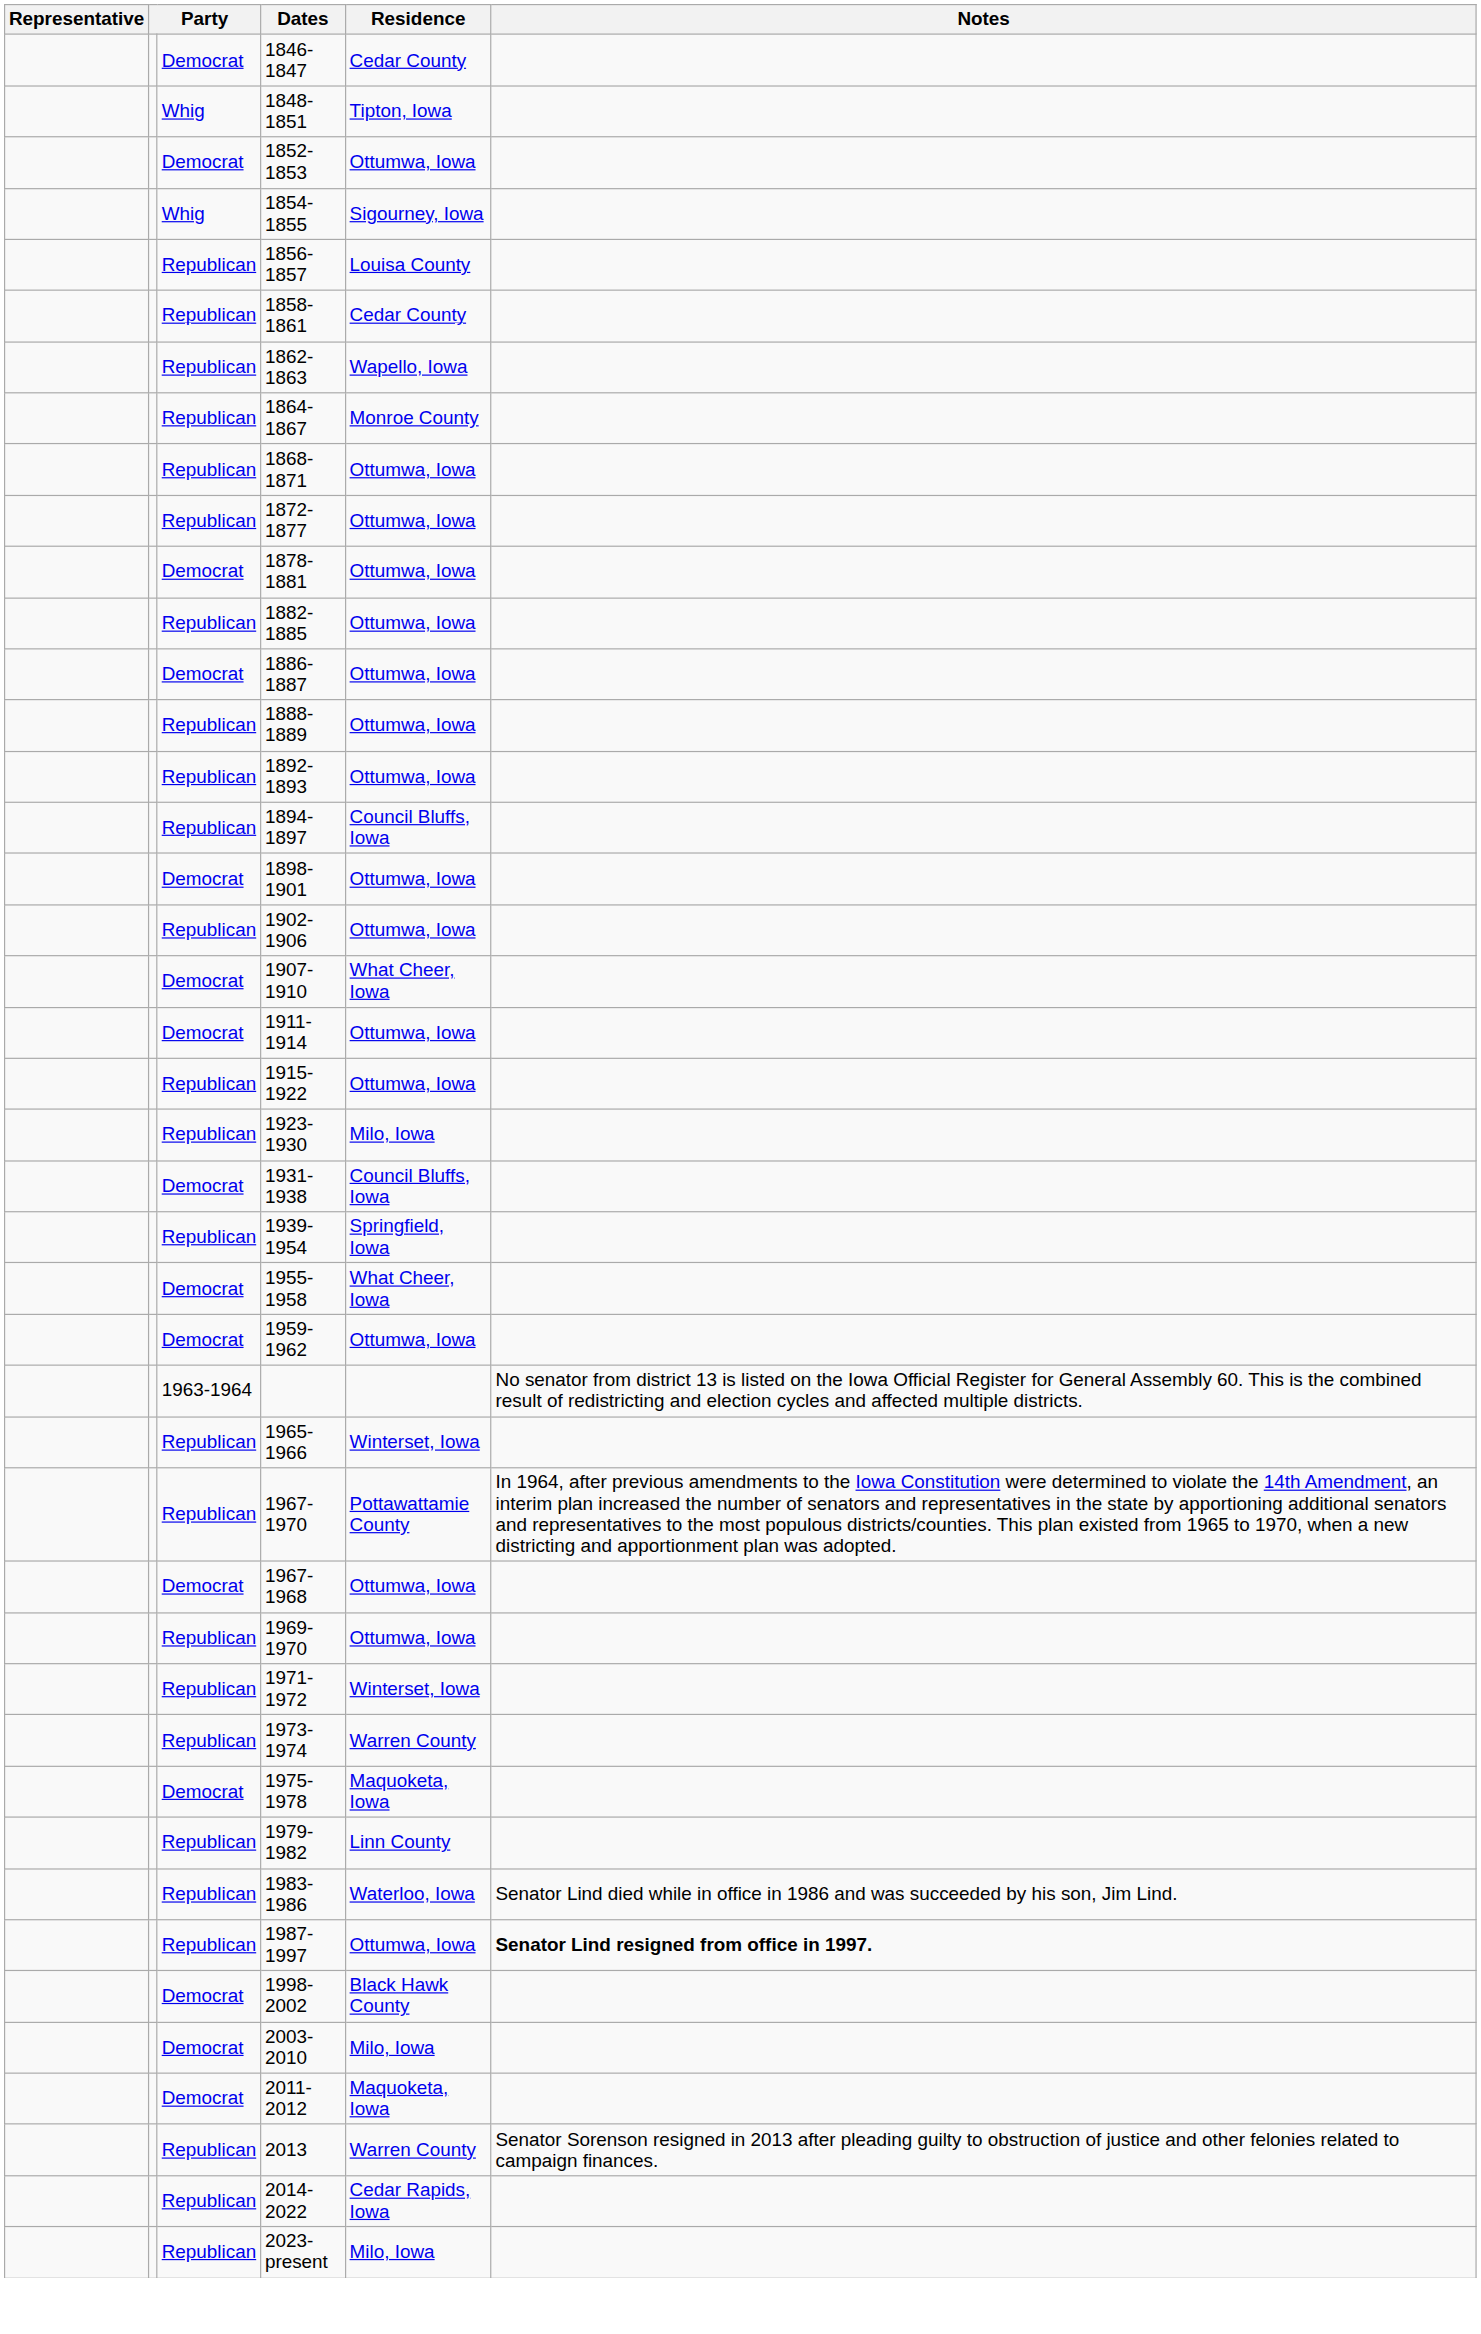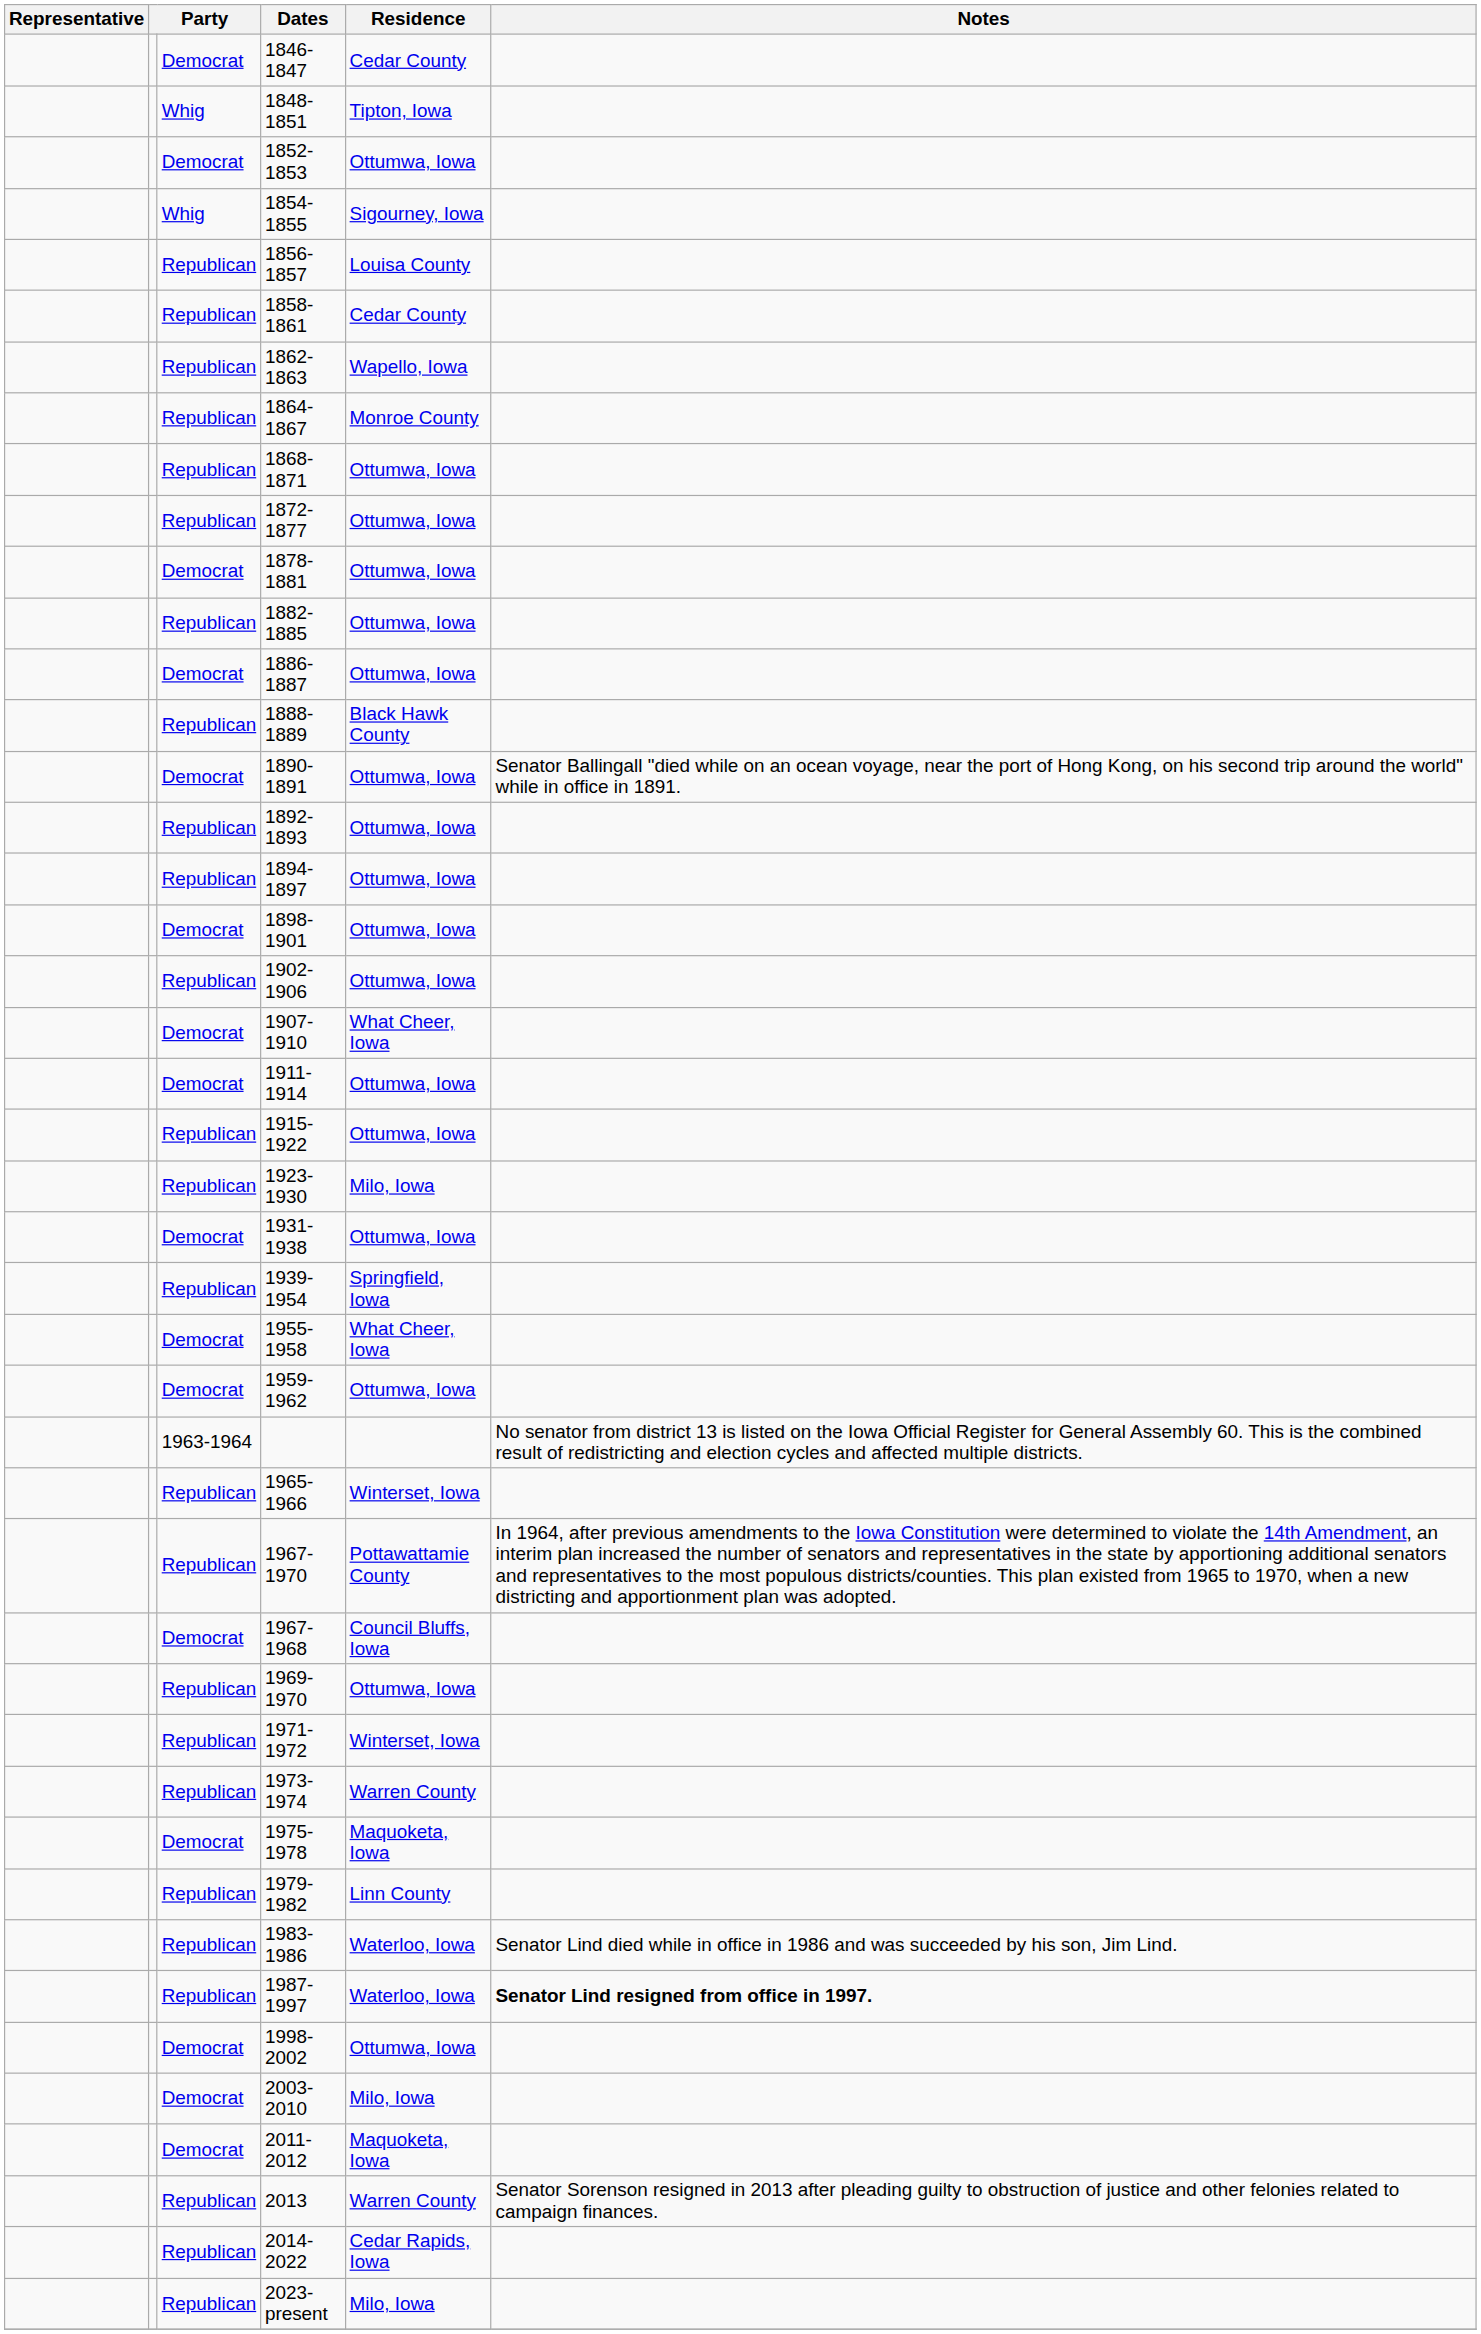 <table class="sortable wikitable">
 <tr valign=bottom>
 <th>Representative</th>
 <th colspan="2">Party</th>
 <th>Dates</th>
 <th>Residence</th>
 <th>Notes</th>
 </tr>
 <tr>
 <td></td>
 <td bgcolor=></td>
 <td><a href='#'>Democrat</a></td>
 <td>1846-1847</td>
 <td><a href='#'>Cedar County</a></td>
 <td></td>
 </tr>
 <tr>
 <td></td>
 <td bgcolor=></td>
 <td><a href='#'>Whig</a></td>
 <td>1848-1851</td>
 <td><a href='#'>Tipton, Iowa</a></td>
 <td></td>
 </tr>
 <tr>
 <td></td>
 <td bgcolor=></td>
 <td><a href='#'>Democrat</a></td>
 <td>1852-1853</td>
 <td><a href='#'>Ottumwa, Iowa</a></td>
 <td></td>
 </tr>
 <tr>
 <td></td>
 <td bgcolor=></td>
 <td><a href='#'>Whig</a></td>
 <td>1854-1855</td>
 <td><a href='#'>Sigourney, Iowa</a></td>
 <td></td>
 </tr>
 <tr>
 <td></td>
 <td bgcolor=></td>
 <td><a href='#'>Republican</a></td>
 <td>1856-1857</td>
 <td><a href='#'>Louisa County</a></td>
 <td></td>
 </tr>
 <tr>
 <td></td>
 <td bgcolor=></td>
 <td><a href='#'>Republican</a></td>
 <td>1858-1861</td>
 <td><a href='#'>Cedar County</a></td>
 <td></td>
 </tr>
 <tr>
 <td></td>
 <td bgcolor=></td>
 <td><a href='#'>Republican</a></td>
 <td>1862-1863</td>
 <td><a href='#'>Wapello, Iowa</a></td>
 <td></td>
 </tr>
 <tr>
 <td></td>
 <td bgcolor=></td>
 <td><a href='#'>Republican</a></td>
 <td>1864-1867</td>
 <td><a href='#'>Monroe County</a></td>
 <td></td>
 </tr>
 <tr>
 <td></td>
 <td bgcolor=></td>
 <td><a href='#'>Republican</a></td>
 <td>1868-1871</td>
 <td><a href='#'>Ottumwa, Iowa</a></td>
 <td></td>
 </tr>
 <tr>
 <td></td>
 <td bgcolor=></td>
 <td><a href='#'>Republican</a></td>
 <td>1872-1877</td>
 <td><a href='#'>Ottumwa, Iowa</a></td>
 <td></td>
 </tr>
 <tr>
 <td></td>
 <td bgcolor=></td>
 <td><a href='#'>Democrat</a></td>
 <td>1878-1881</td>
 <td><a href='#'>Ottumwa, Iowa</a></td>
 <td></td>
 </tr>
 <tr>
 <td></td>
 <td bgcolor=></td>
 <td><a href='#'>Republican</a></td>
 <td>1882-1885</td>
 <td><a href='#'>Ottumwa, Iowa</a></td>
 <td></td>
 </tr>
 <tr>
 <td></td>
 <td bgcolor=></td>
 <td><a href='#'>Democrat</a></td>
 <td>1886-1887</td>
 <td><a href='#'>Ottumwa, Iowa</a></td>
 <td></td>
 </tr>
 <tr>
 <td></td>
 <td bgcolor=></td>
 <td><a href='#'>Republican</a></td>
 <td>1888-1889</td>
+<td><a href='#'>Black Hawk County</a></td>
+<td></td>
+</tr>
+<tr>
+<td></td>
+<td bgcolor=></td>
+<td><a href='#'>Democrat</a></td>
+<td>1890-1891</td>
 <td><a href='#'>Ottumwa, Iowa</a></td>
-<td></td>
+<td>Senator Ballingall "died while on an ocean voyage, near the port of Hong Kong, on his second trip around the world" while in office in 1891.</td>
 </tr>
 <tr>
 <td></td>
 <td bgcolor=></td>
 <td><a href='#'>Republican</a></td>
 <td>1892-1893</td>
 <td><a href='#'>Ottumwa, Iowa</a></td>
 <td></td>
 </tr>
 <tr>
 <td></td>
 <td bgcolor=></td>
 <td><a href='#'>Republican</a></td>
 <td>1894-1897</td>
-<td><a href='#'>Council Bluffs, Iowa</a></td>
+<td><a href='#'>Ottumwa, Iowa</a></td>
 <td></td>
 </tr>
 <tr>
 <td></td>
 <td bgcolor=></td>
 <td><a href='#'>Democrat</a></td>
 <td>1898-1901</td>
 <td><a href='#'>Ottumwa, Iowa</a></td>
 <td></td>
 </tr>
 <tr>
 <td></td>
 <td bgcolor=></td>
 <td><a href='#'>Republican</a></td>
 <td>1902-1906</td>
 <td><a href='#'>Ottumwa, Iowa</a></td>
 <td></td>
 </tr>
 <tr>
 <td></td>
 <td bgcolor=></td>
 <td><a href='#'>Democrat</a></td>
 <td>1907-1910</td>
 <td><a href='#'>What Cheer, Iowa</a></td>
 <td></td>
 </tr>
 <tr>
 <td></td>
 <td bgcolor=></td>
 <td><a href='#'>Democrat</a></td>
 <td>1911-1914</td>
 <td><a href='#'>Ottumwa, Iowa</a></td>
 <td></td>
 </tr>
 <tr>
 <td></td>
 <td bgcolor=></td>
 <td><a href='#'>Republican</a></td>
 <td>1915-1922</td>
 <td><a href='#'>Ottumwa, Iowa</a></td>
 <td></td>
 </tr>
 <tr>
 <td></td>
 <td bgcolor=></td>
 <td><a href='#'>Republican</a></td>
 <td>1923-1930</td>
 <td><a href='#'>Milo, Iowa</a></td>
 <td></td>
 </tr>
 <tr>
 <td></td>
 <td bgcolor=></td>
 <td><a href='#'>Democrat</a></td>
 <td>1931-1938</td>
-<td><a href='#'>Council Bluffs, Iowa</a></td>
+<td><a href='#'>Ottumwa, Iowa</a></td>
 <td></td>
 </tr>
 <tr>
 <td></td>
 <td bgcolor=></td>
 <td><a href='#'>Republican</a></td>
 <td>1939-1954</td>
 <td><a href='#'>Springfield, Iowa</a></td>
 <td></td>
 </tr>
 <tr>
 <td></td>
 <td bgcolor=></td>
 <td><a href='#'>Democrat</a></td>
 <td>1955-1958</td>
 <td><a href='#'>What Cheer, Iowa</a></td>
 <td></td>
 </tr>
 <tr>
 <td></td>
 <td bgcolor=></td>
 <td><a href='#'>Democrat</a></td>
 <td>1959-1962</td>
 <td><a href='#'>Ottumwa, Iowa</a></td>
 <td></td>
 </tr>
 <tr>
 <td></td>
 <td></td>
 <td>1963-1964</td>
 <td></td>
 <td></td>
 <td>No senator from district 13 is listed on the Iowa Official Register for General Assembly 60. This is the combined result of redistricting and election cycles and affected multiple districts.</td>
 </tr>
 <tr>
 <td></td>
 <td bgcolor=></td>
 <td><a href='#'>Republican</a></td>
 <td>1965-1966</td>
 <td><a href='#'>Winterset, Iowa</a></td>
 <td></td>
 </tr>
 <tr>
 <td></td>
 <td bgcolor=></td>
 <td><a href='#'>Republican</a></td>
 <td>1967-1970</td>
 <td><a href='#'>Pottawattamie County</a></td>
 <td>In 1964, after previous amendments to the <a href='#'>Iowa Constitution</a> were determined to violate the <a href='#'>14th Amendment</a>, an interim plan increased the number of senators and representatives in the state by apportioning additional senators and representatives to the most populous districts/counties. This plan existed from 1965 to 1970, when a new districting and apportionment plan was adopted.</td>
 </tr>
 <tr>
 <td></td>
 <td bgcolor=></td>
 <td><a href='#'>Democrat</a></td>
 <td>1967-1968</td>
-<td><a href='#'>Ottumwa, Iowa</a></td>
+<td><a href='#'>Council Bluffs, Iowa</a></td>
 <td></td>
 </tr>
 <tr>
 <td></td>
 <td bgcolor=></td>
 <td><a href='#'>Republican</a></td>
 <td>1969-1970</td>
 <td><a href='#'>Ottumwa, Iowa</a></td>
 <td></td>
 </tr>
 <tr>
 <td></td>
 <td bgcolor=></td>
 <td><a href='#'>Republican</a></td>
 <td>1971-1972</td>
 <td><a href='#'>Winterset, Iowa</a></td>
 <td></td>
 </tr>
 <tr>
 <td></td>
 <td bgcolor=></td>
 <td><a href='#'>Republican</a></td>
 <td>1973-1974</td>
 <td><a href='#'>Warren County</a></td>
 <td></td>
 </tr>
 <tr>
 <td></td>
 <td bgcolor=></td>
 <td><a href='#'>Democrat</a></td>
 <td>1975-1978</td>
 <td><a href='#'>Maquoketa, Iowa</a></td>
 <td></td>
 </tr>
 <tr>
 <td></td>
 <td bgcolor=></td>
 <td><a href='#'>Republican</a></td>
 <td>1979-1982</td>
 <td><a href='#'>Linn County</a></td>
 <td></td>
 </tr>
 <tr>
 <td></td>
 <td bgcolor=></td>
 <td><a href='#'>Republican</a></td>
 <td>1983-1986</td>
 <td><a href='#'>Waterloo, Iowa</a></td>
 <td>Senator Lind died while in office in 1986 and was succeeded by his son, Jim Lind.</td>
 </tr>
 <tr>
 <td></td>
 <td bgcolor=></td>
 <td><a href='#'>Republican</a></td>
 <td>1987-1997</td>
-<td><a href='#'>Ottumwa, Iowa</a></td>
+<td><a href='#'>Waterloo, Iowa</a></td>
 <td><strong>Senator Lind resigned from office in 1997.</strong></td>
 </tr>
 <tr>
 <td></td>
 <td bgcolor=></td>
 <td><a href='#'>Democrat</a></td>
 <td>1998-2002</td>
-<td><a href='#'>Black Hawk County</a></td>
+<td><a href='#'>Ottumwa, Iowa</a></td>
 <td></td>
 </tr>
 <tr>
 <td></td>
 <td bgcolor=></td>
 <td><a href='#'>Democrat</a></td>
 <td>2003-2010</td>
 <td><a href='#'>Milo, Iowa</a></td>
 <td></td>
 </tr>
 <tr>
 <td></td>
 <td bgcolor=></td>
 <td><a href='#'>Democrat</a></td>
 <td>2011-2012</td>
 <td><a href='#'>Maquoketa, Iowa</a></td>
 <td></td>
 </tr>
 <tr>
 <td></td>
 <td bgcolor=></td>
 <td><a href='#'>Republican</a></td>
 <td>2013</td>
 <td><a href='#'>Warren County</a></td>
 <td>Senator Sorenson resigned in 2013 after pleading guilty to obstruction of justice and other felonies related to campaign finances.</td>
 </tr>
 <tr>
 <td></td>
 <td bgcolor=></td>
 <td><a href='#'>Republican</a></td>
 <td>2014-2022</td>
 <td><a href='#'>Cedar Rapids, Iowa</a></td>
 <td></td>
 </tr>
 <tr>
 <td></td>
 <td bgcolor=></td>
 <td><a href='#'>Republican</a></td>
 <td>2023-present</td>
 <td><a href='#'>Milo, Iowa</a></td>
 <td></td>
 </tr>
 <tr>
 </tr>
 </table>
